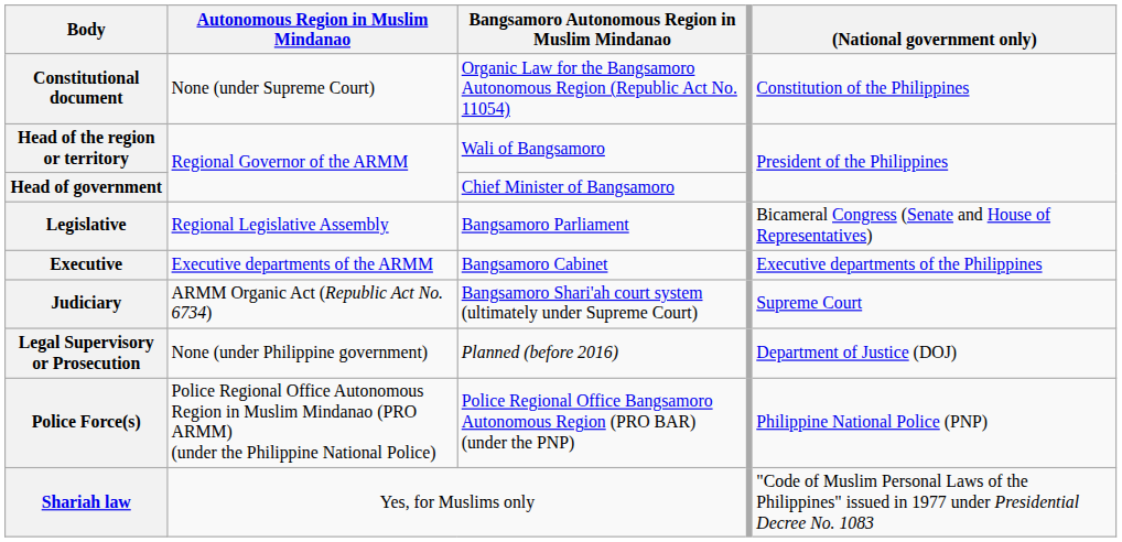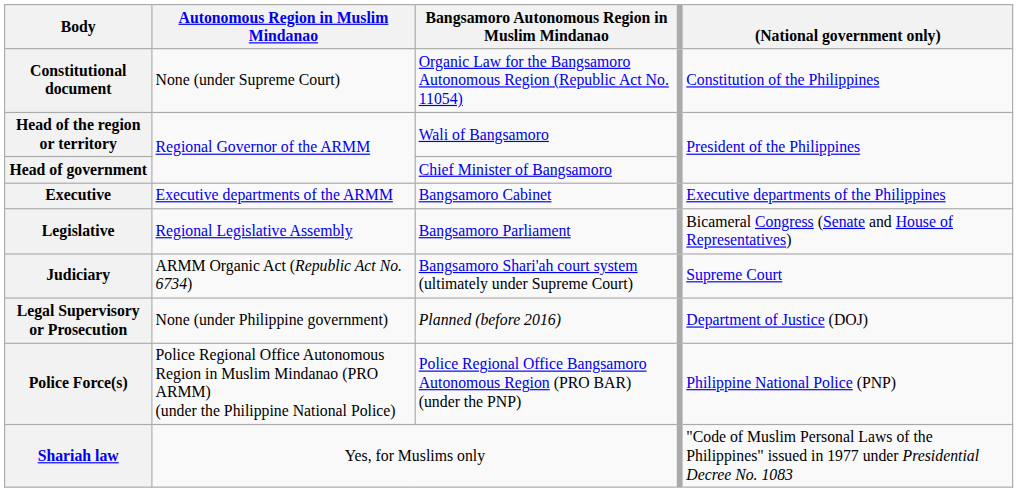 <table class="wikitable" style="font-size:85%;">
 <tr>
 <th scope="col">Body</th>
 <th scope="col"> <a href='#'>Autonomous Region in Muslim Mindanao</a></th>
 <th scope="col"> Bangsamoro Autonomous Region in Muslim Mindanao</th>
 <th scope="col" style="border-left-width:5px;"><br>(National government only)</th>
 </tr>
 <tr>
 <th scope="row">Constitutional document</th>
 <td>None (under Supreme Court)</td>
 <td><a href='#'>Organic Law for the Bangsamoro Autonomous Region (Republic Act No. 11054)</a></td>
 <td style="border-left-width:5px;"><a href='#'>Constitution of the Philippines</a></td>
 </tr>
 <tr>
 <th scope="row">Head of the region or territory</th>
 <td rowspan="2"><a href='#'>Regional Governor of the ARMM</a></td>
 <td><a href='#'>Wali of Bangsamoro</a></td>
 <td rowspan="2" style="border-left-width:5px;"><a href='#'>President of the Philippines</a></td>
 </tr>
 <tr>
 <th scope="row">Head of government</th>
 <td><a href='#'>Chief Minister of Bangsamoro</a></td>
 </tr>
 <tr>
+<th scope="row">Executive</th>
+<td><a href='#'>Executive departments of the ARMM</a></td>
+<td><a href='#'>Bangsamoro Cabinet</a></td>
+<td style="border-left-width:5px;"><a href='#'>Executive departments of the Philippines</a></td>
+</tr>
+<tr>
 <th scope="row">Legislative</th>
 <td><a href='#'>Regional Legislative Assembly</a></td>
 <td><a href='#'>Bangsamoro Parliament</a></td>
 <td style="border-left-width:5px;">Bicameral <a href='#'>Congress</a> (<a href='#'>Senate</a> and <a href='#'>House of Representatives</a>)</td>
-</tr>
-<tr>
-<th scope="row">Executive</th>
-<td><a href='#'>Executive departments of the ARMM</a></td>
-<td><a href='#'>Bangsamoro Cabinet</a></td>
-<td style="border-left-width:5px;"><a href='#'>Executive departments of the Philippines</a></td>
 </tr>
 <tr>
 <th scope="row">Judiciary</th>
 <td>ARMM Organic Act (<em>Republic Act No. 6734</em>)</td>
 <td><a href='#'>Bangsamoro Shari'ah court system</a> (ultimately under Supreme Court)</td>
 <td style="border-left-width:5px;"><a href='#'>Supreme Court</a></td>
 </tr>
 <tr>
 <th scope="row">Legal Supervisory<br>or Prosecution</th>
 <td>None (under Philippine government)</td>
 <td><em>Planned (before 2016)</em></td>
 <td style="border-left-width:5px;"><a href='#'>Department of Justice</a> (DOJ)</td>
 </tr>
 <tr>
 <th scope="row">Police Force(s)</th>
 <td>Police Regional Office Autonomous Region in Muslim Mindanao (PRO ARMM)<br>(under the Philippine National Police)</td>
 <td><a href='#'>Police Regional Office Bangsamoro Autonomous Region</a> (PRO BAR)<br>(under the PNP)</td>
 <td style="border-left-width:5px;"><a href='#'>Philippine National Police</a> (PNP)</td>
 </tr>
 <tr>
 <th scope="row"><a href='#'>Shariah law</a></th>
 <td colspan="2" style="text-align:center;">Yes, for Muslims only</td>
 <td style="border-left-width:5px;">"Code of Muslim Personal Laws of the Philippines" issued in 1977 under <em>Presidential Decree No. 1083</em></td>
 </tr>
 </table>
